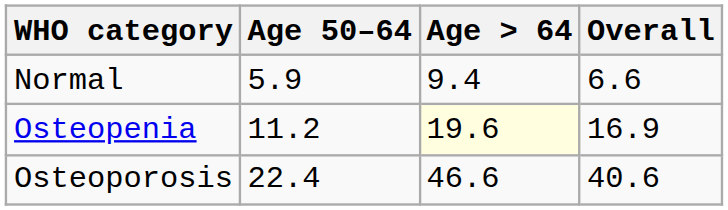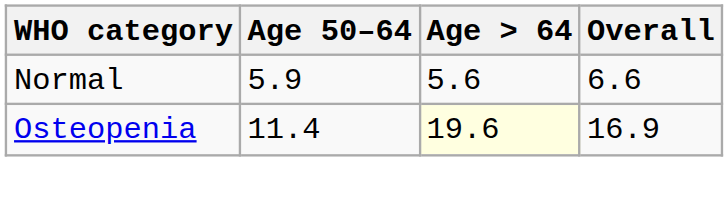 <table class="wikitable" style="float:right; margin-left:15px">
 <tr>
 <th>WHO category</th>
 <th>Age 50–64</th>
 <th>Age > 64</th>
 <th>Overall</th>
 </tr>
 <tr>
 <td>Normal</td>
 <td>5.9</td>
-<td>9.4</td>
+<td>5.6</td>
 <td>6.6</td>
 </tr>
 <tr>
 <td><a href='#'>Osteopenia</a></td>
-<td>11.2</td>
+<td>11.4</td>
 <td style="background: lightyellow;">19.6</td>
 <td>16.9</td>
 </tr>
-<tr>
-<td>Osteoporosis</td>
-<td>22.4</td>
-<td>46.6</td>
-<td>40.6</td>
-</tr>
 </table>
